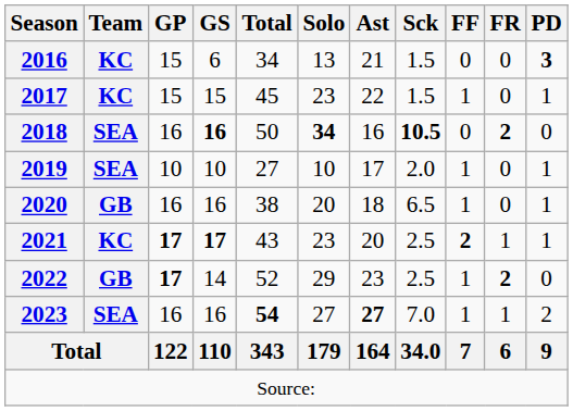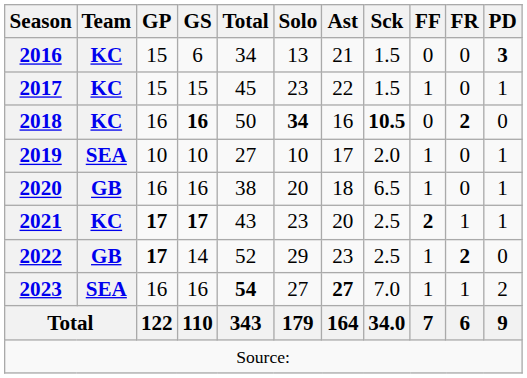 <table class="wikitable" style="text-align:center;">
 <tr>
 <th>Season</th>
 <th>Team</th>
 <th>GP</th>
 <th>GS</th>
 <th>Total</th>
 <th>Solo</th>
 <th>Ast</th>
 <th>Sck</th>
 <th>FF</th>
 <th>FR</th>
 <th>PD</th>
 </tr>
 <tr>
 <th><a href='#'>2016</a></th>
 <th><a href='#'>KC</a></th>
 <td>15</td>
 <td>6</td>
 <td>34</td>
 <td>13</td>
 <td>21</td>
 <td>1.5</td>
 <td>0</td>
 <td>0</td>
 <td><strong>3</strong></td>
 </tr>
 <tr>
 <th><a href='#'>2017</a></th>
 <th><a href='#'>KC</a></th>
 <td>15</td>
 <td>15</td>
 <td>45</td>
 <td>23</td>
 <td>22</td>
 <td>1.5</td>
 <td>1</td>
 <td>0</td>
 <td>1</td>
 </tr>
 <tr>
 <th><a href='#'>2018</a></th>
-<th><a href='#'>SEA</a></th>
+<th><a href='#'>KC</a></th>
 <td>16</td>
 <td><strong>16</strong></td>
 <td>50</td>
 <td><strong>34</strong></td>
 <td>16</td>
 <td><strong>10.5</strong></td>
 <td>0</td>
 <td><strong>2</strong></td>
 <td>0</td>
 </tr>
 <tr>
 <th><a href='#'>2019</a></th>
 <th><a href='#'>SEA</a></th>
 <td>10</td>
 <td>10</td>
 <td>27</td>
 <td>10</td>
 <td>17</td>
 <td>2.0</td>
 <td>1</td>
 <td>0</td>
 <td>1</td>
 </tr>
 <tr>
 <th><a href='#'>2020</a></th>
 <th><a href='#'>GB</a></th>
 <td>16</td>
 <td>16</td>
 <td>38</td>
 <td>20</td>
 <td>18</td>
 <td>6.5</td>
 <td>1</td>
 <td>0</td>
 <td>1</td>
 </tr>
 <tr>
 <th><a href='#'>2021</a></th>
 <th><a href='#'>KC</a></th>
 <td><strong>17</strong></td>
 <td><strong>17</strong></td>
 <td>43</td>
 <td>23</td>
 <td>20</td>
 <td>2.5</td>
 <td><strong>2</strong></td>
 <td>1</td>
 <td>1</td>
 </tr>
 <tr>
 <th><a href='#'>2022</a></th>
 <th><a href='#'>GB</a></th>
 <td><strong>17</strong></td>
 <td>14</td>
 <td>52</td>
 <td>29</td>
 <td>23</td>
 <td>2.5</td>
 <td>1</td>
 <td><strong>2</strong></td>
 <td>0</td>
 </tr>
 <tr>
 <th><a href='#'>2023</a></th>
 <th><a href='#'>SEA</a></th>
 <td>16</td>
 <td>16</td>
 <td><strong>54</strong></td>
 <td>27</td>
 <td><strong>27</strong></td>
 <td>7.0</td>
 <td>1</td>
 <td>1</td>
 <td>2</td>
 </tr>
 <tr>
 <th colspan="2">Total</th>
 <th>122</th>
 <th>110</th>
 <th>343</th>
 <th>179</th>
 <th>164</th>
 <th>34.0</th>
 <th>7</th>
 <th>6</th>
 <th>9</th>
 </tr>
 <tr>
 <td colspan="11"><small>Source: </small></td>
 </tr>
 </table>
